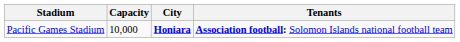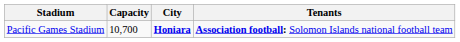 <table class="wikitable sortable">
 <tr>
 <th>Stadium</th>
 <th>Capacity</th>
 <th>City</th>
 <th>Tenants</th>
 </tr>
 <tr>
 <td><a href='#'>Pacific Games Stadium</a></td>
-<td>10,000</td>
+<td>10,700</td>
 <td><strong><a href='#'>Honiara</a></strong></td>
 <td><strong><a href='#'>Association football</a>:</strong> <a href='#'>Solomon Islands national football team</a></td>
 </tr>
 </table>
